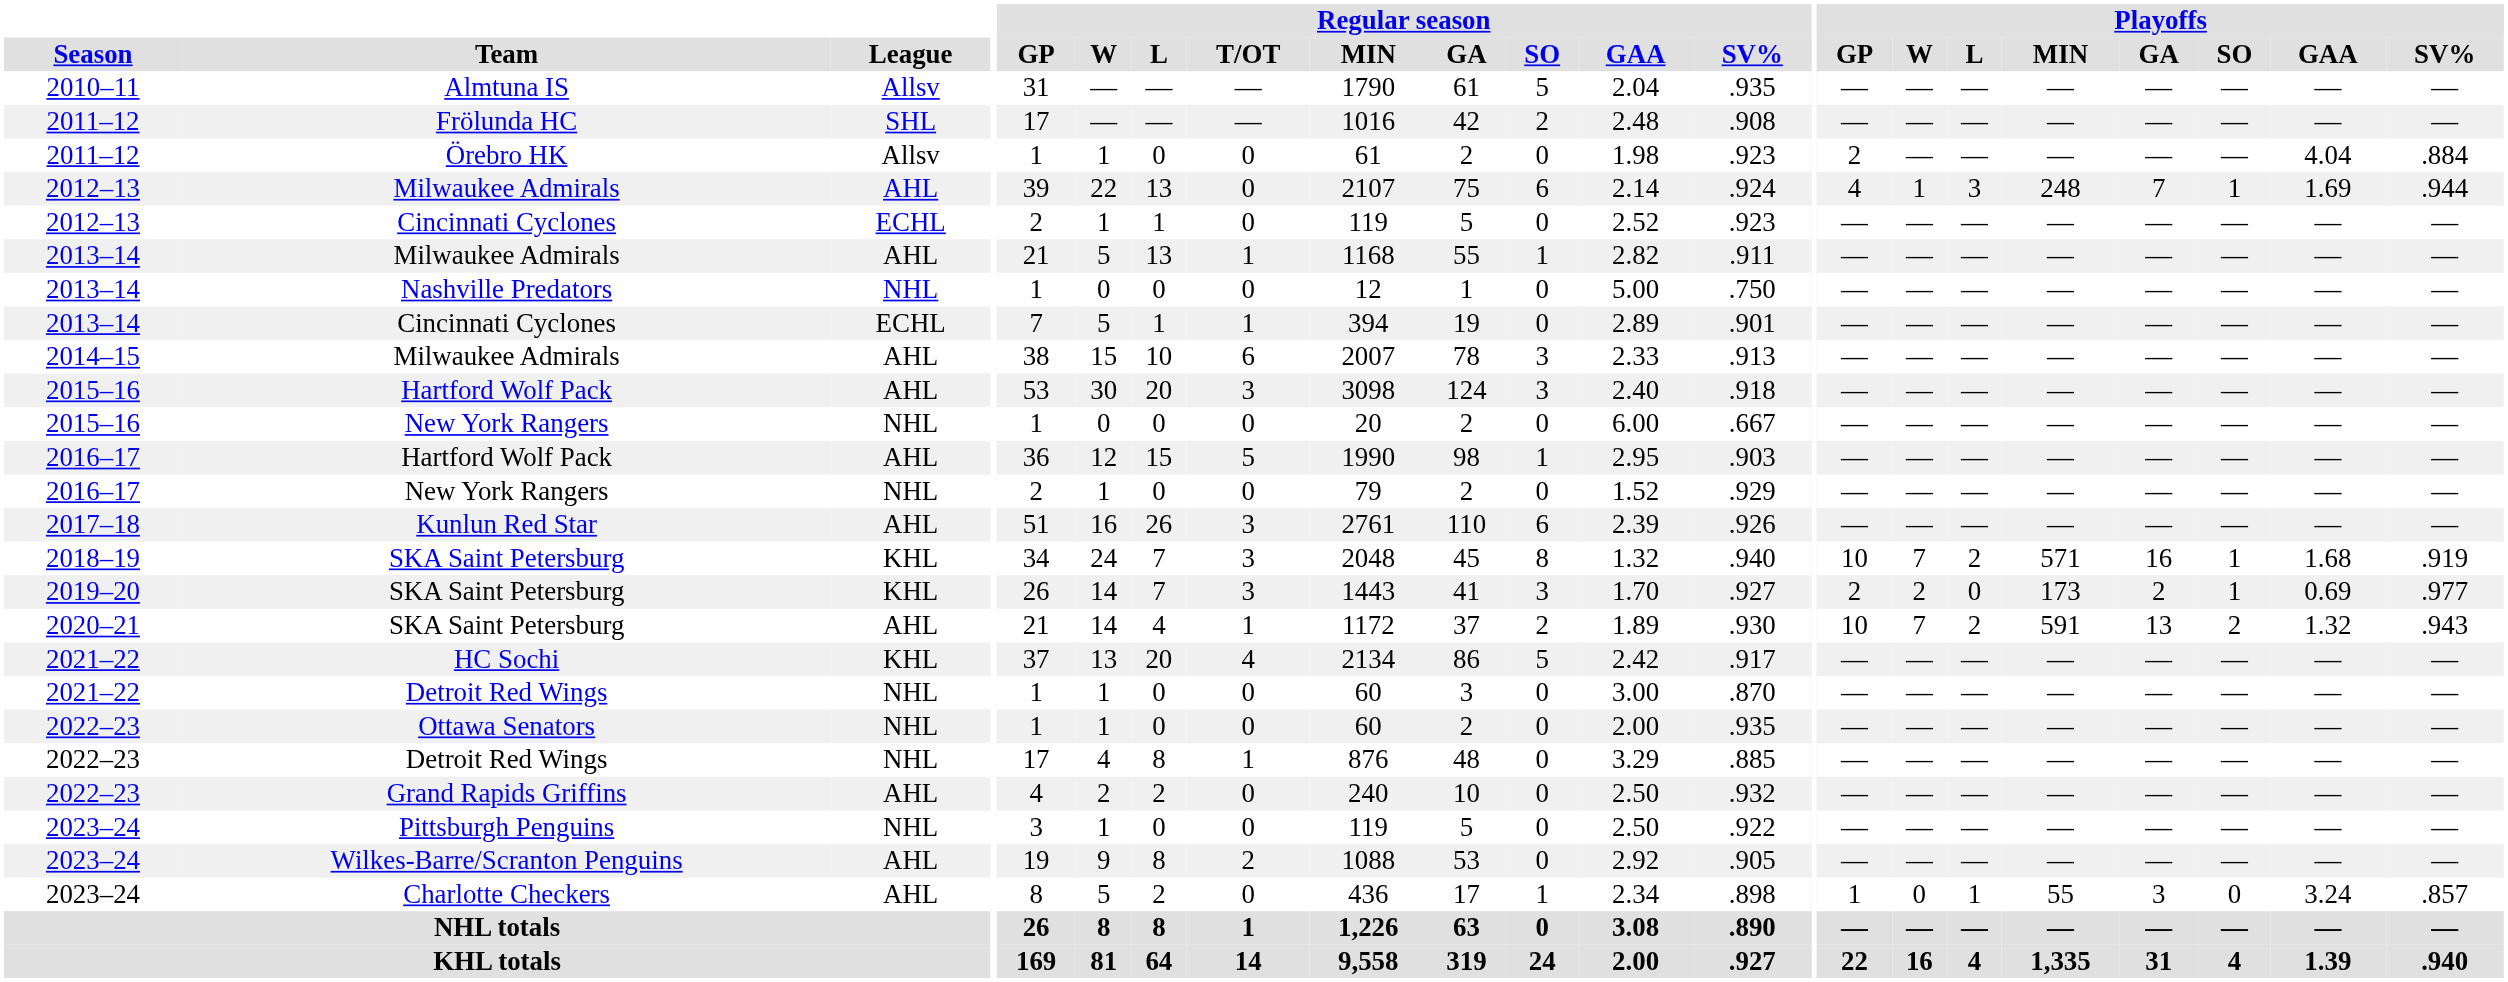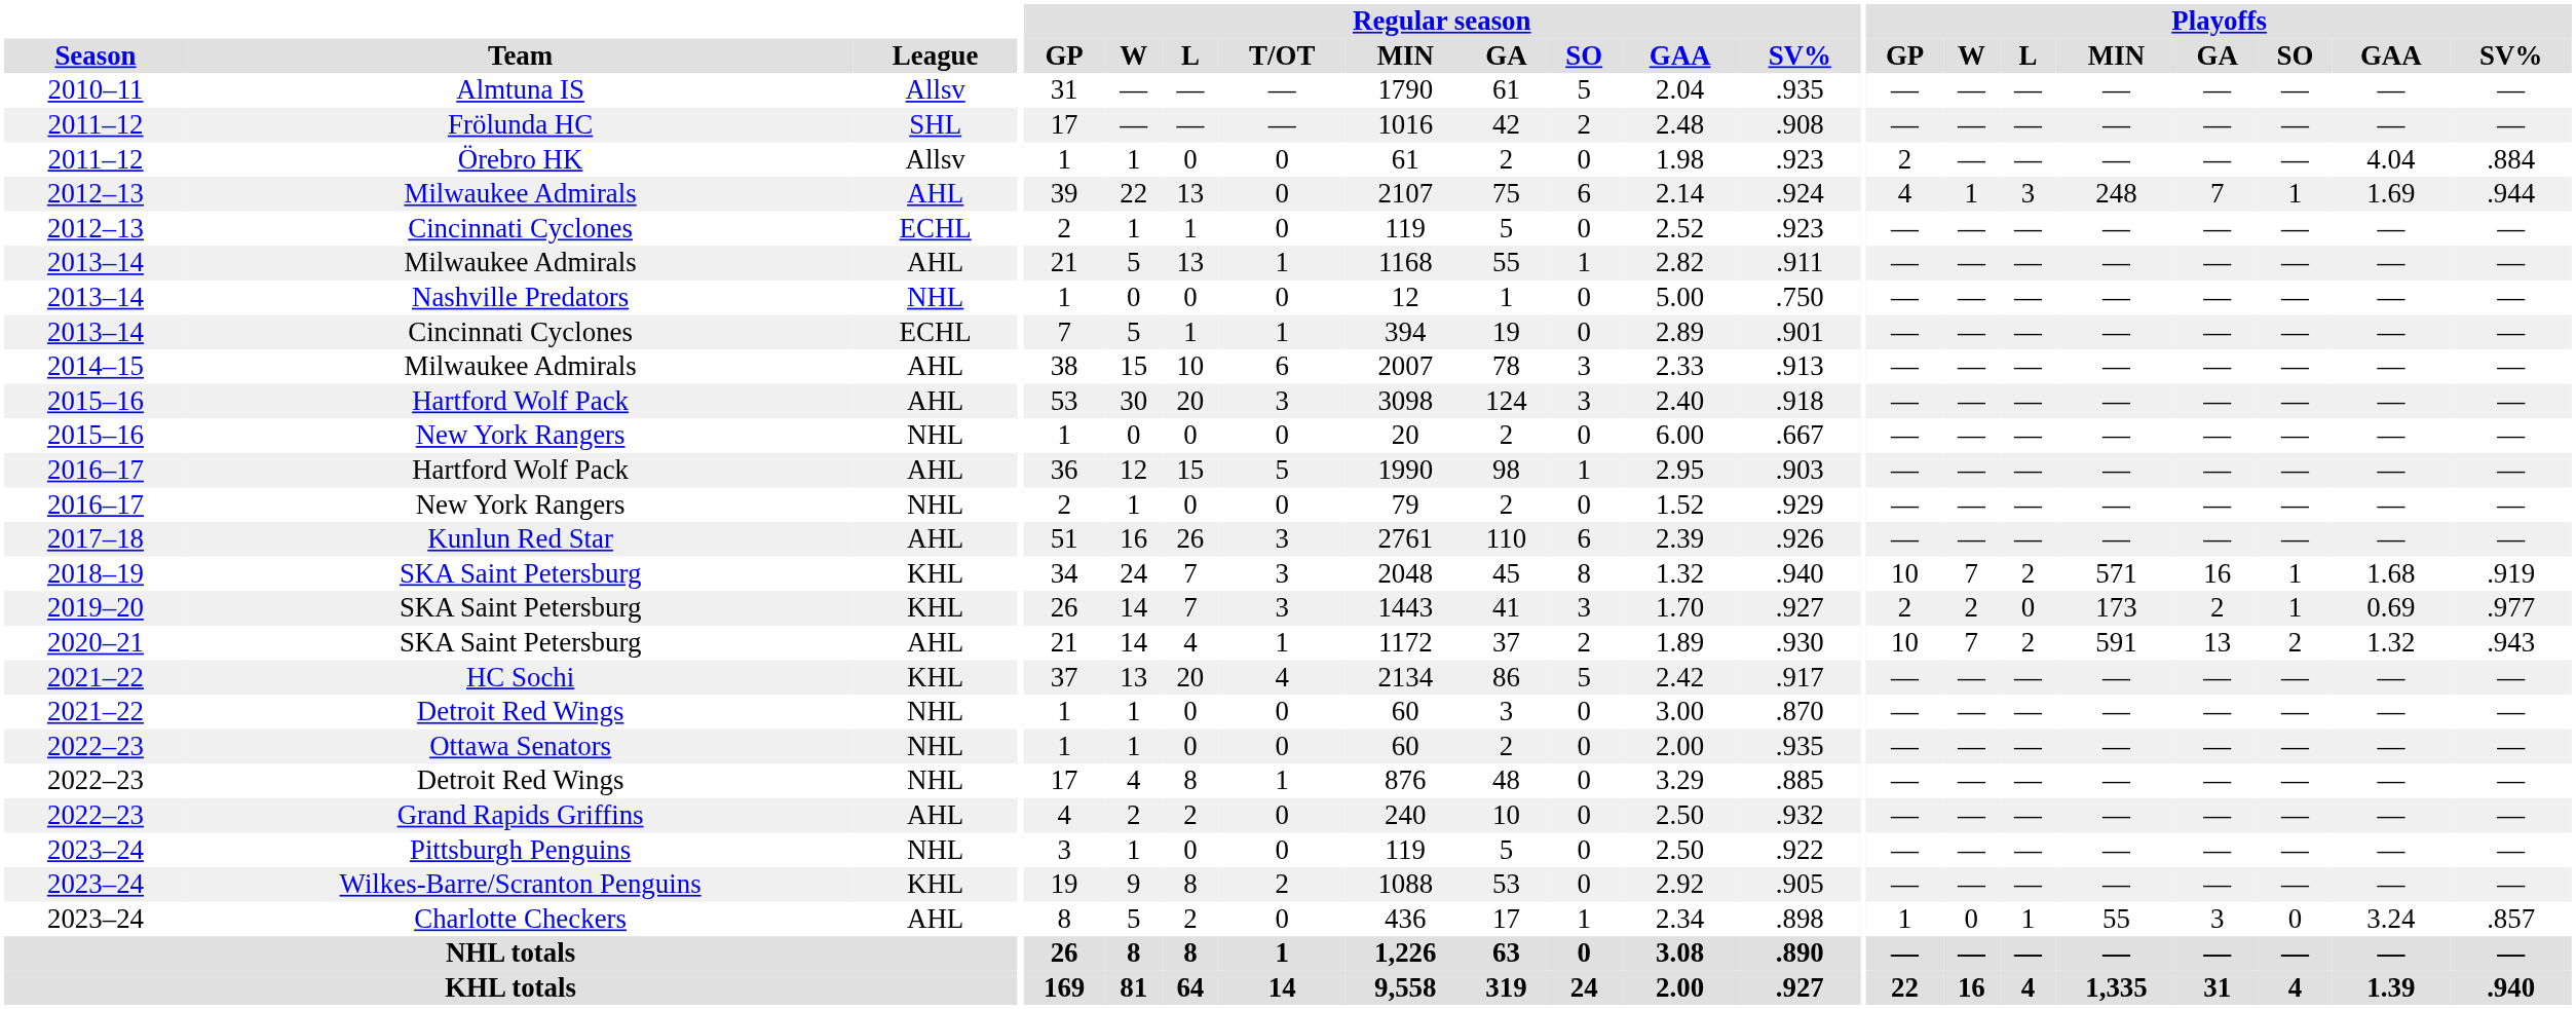 <table border="0" cellpadding="1" cellspacing="0" style="text-align:center; width:75%">
 <tr bgcolor="#e0e0e0">
 <th colspan="3" bgcolor="#ffffff"></th>
 <th rowspan="99" bgcolor="#ffffff"></th>
 <th colspan="9" bgcolor="#e0e0e0"><a href='#'>Regular season</a></th>
 <th rowspan="99" bgcolor="#ffffff"></th>
 <th colspan="8" bgcolor="#e0e0e0"><a href='#'>Playoffs</a></th>
 </tr>
 <tr bgcolor="#e0e0e0">
 <th><a href='#'>Season</a></th>
 <th>Team</th>
 <th>League</th>
 <th>GP</th>
 <th>W</th>
 <th>L</th>
 <th>T/OT</th>
 <th>MIN</th>
 <th>GA</th>
 <th><a href='#'>SO</a></th>
 <th><a href='#'>GAA</a></th>
 <th><a href='#'>SV%</a></th>
 <th>GP</th>
 <th>W</th>
 <th>L</th>
 <th>MIN</th>
 <th>GA</th>
 <th>SO</th>
 <th>GAA</th>
 <th>SV%</th>
 </tr>
 <tr>
 <td><a href='#'>2010–11</a></td>
 <td><a href='#'>Almtuna IS</a></td>
 <td><a href='#'>Allsv</a></td>
 <td>31</td>
 <td>—</td>
 <td>—</td>
 <td>—</td>
 <td>1790</td>
 <td>61</td>
 <td>5</td>
 <td>2.04</td>
 <td>.935</td>
 <td>—</td>
 <td>—</td>
 <td>—</td>
 <td>—</td>
 <td>—</td>
 <td>—</td>
 <td>—</td>
 <td>—</td>
 </tr>
 <tr bgcolor="#f0f0f0">
 <td><a href='#'>2011–12</a></td>
 <td><a href='#'>Frölunda HC</a></td>
 <td><a href='#'>SHL</a></td>
 <td>17</td>
 <td>—</td>
 <td>—</td>
 <td>—</td>
 <td>1016</td>
 <td>42</td>
 <td>2</td>
 <td>2.48</td>
 <td>.908</td>
 <td>—</td>
 <td>—</td>
 <td>—</td>
 <td>—</td>
 <td>—</td>
 <td>—</td>
 <td>—</td>
 <td>—</td>
 </tr>
 <tr>
 <td><a href='#'>2011–12</a></td>
 <td><a href='#'>Örebro HK</a></td>
 <td>Allsv</td>
 <td>1</td>
 <td>1</td>
 <td>0</td>
 <td>0</td>
 <td>61</td>
 <td>2</td>
 <td>0</td>
 <td>1.98</td>
 <td>.923</td>
 <td>2</td>
 <td>—</td>
 <td>—</td>
 <td>—</td>
 <td>—</td>
 <td>—</td>
 <td>4.04</td>
 <td>.884</td>
 </tr>
 <tr bgcolor="#f0f0f0">
 <td><a href='#'>2012–13</a></td>
 <td><a href='#'>Milwaukee Admirals</a></td>
 <td><a href='#'>AHL</a></td>
 <td>39</td>
 <td>22</td>
 <td>13</td>
 <td>0</td>
 <td>2107</td>
 <td>75</td>
 <td>6</td>
 <td>2.14</td>
 <td>.924</td>
 <td>4</td>
 <td>1</td>
 <td>3</td>
 <td>248</td>
 <td>7</td>
 <td>1</td>
 <td>1.69</td>
 <td>.944</td>
 </tr>
 <tr>
 <td><a href='#'>2012–13</a></td>
 <td><a href='#'>Cincinnati Cyclones</a></td>
 <td><a href='#'>ECHL</a></td>
 <td>2</td>
 <td>1</td>
 <td>1</td>
 <td>0</td>
 <td>119</td>
 <td>5</td>
 <td>0</td>
 <td>2.52</td>
 <td>.923</td>
 <td>—</td>
 <td>—</td>
 <td>—</td>
 <td>—</td>
 <td>—</td>
 <td>—</td>
 <td>—</td>
 <td>—</td>
 </tr>
 <tr bgcolor="#f0f0f0">
 <td><a href='#'>2013–14</a></td>
 <td>Milwaukee Admirals</td>
 <td>AHL</td>
 <td>21</td>
 <td>5</td>
 <td>13</td>
 <td>1</td>
 <td>1168</td>
 <td>55</td>
 <td>1</td>
 <td>2.82</td>
 <td>.911</td>
 <td>—</td>
 <td>—</td>
 <td>—</td>
 <td>—</td>
 <td>—</td>
 <td>—</td>
 <td>—</td>
 <td>—</td>
 </tr>
 <tr>
 <td><a href='#'>2013–14</a></td>
 <td><a href='#'>Nashville Predators</a></td>
 <td><a href='#'>NHL</a></td>
 <td>1</td>
 <td>0</td>
 <td>0</td>
 <td>0</td>
 <td>12</td>
 <td>1</td>
 <td>0</td>
 <td>5.00</td>
 <td>.750</td>
 <td>—</td>
 <td>—</td>
 <td>—</td>
 <td>—</td>
 <td>—</td>
 <td>—</td>
 <td>—</td>
 <td>—</td>
 </tr>
 <tr bgcolor="#f0f0f0">
 <td><a href='#'>2013–14</a></td>
 <td>Cincinnati Cyclones</td>
 <td>ECHL</td>
 <td>7</td>
 <td>5</td>
 <td>1</td>
 <td>1</td>
 <td>394</td>
 <td>19</td>
 <td>0</td>
 <td>2.89</td>
 <td>.901</td>
 <td>—</td>
 <td>—</td>
 <td>—</td>
 <td>—</td>
 <td>—</td>
 <td>—</td>
 <td>—</td>
 <td>—</td>
 </tr>
 <tr>
 <td><a href='#'>2014–15</a></td>
 <td>Milwaukee Admirals</td>
 <td>AHL</td>
 <td>38</td>
 <td>15</td>
 <td>10</td>
 <td>6</td>
 <td>2007</td>
 <td>78</td>
 <td>3</td>
 <td>2.33</td>
 <td>.913</td>
 <td>—</td>
 <td>—</td>
 <td>—</td>
 <td>—</td>
 <td>—</td>
 <td>—</td>
 <td>—</td>
 <td>—</td>
 </tr>
 <tr bgcolor="#f0f0f0">
 <td><a href='#'>2015–16</a></td>
 <td><a href='#'>Hartford Wolf Pack</a></td>
 <td>AHL</td>
 <td>53</td>
 <td>30</td>
 <td>20</td>
 <td>3</td>
 <td>3098</td>
 <td>124</td>
 <td>3</td>
 <td>2.40</td>
 <td>.918</td>
 <td>—</td>
 <td>—</td>
 <td>—</td>
 <td>—</td>
 <td>—</td>
 <td>—</td>
 <td>—</td>
 <td>—</td>
 </tr>
 <tr>
 <td><a href='#'>2015–16</a></td>
 <td><a href='#'>New York Rangers</a></td>
 <td>NHL</td>
 <td>1</td>
 <td>0</td>
 <td>0</td>
 <td>0</td>
 <td>20</td>
 <td>2</td>
 <td>0</td>
 <td>6.00</td>
 <td>.667</td>
 <td>—</td>
 <td>—</td>
 <td>—</td>
 <td>—</td>
 <td>—</td>
 <td>—</td>
 <td>—</td>
 <td>—</td>
 </tr>
 <tr bgcolor="#f0f0f0">
 <td><a href='#'>2016–17</a></td>
 <td>Hartford Wolf Pack</td>
 <td>AHL</td>
 <td>36</td>
 <td>12</td>
 <td>15</td>
 <td>5</td>
 <td>1990</td>
 <td>98</td>
 <td>1</td>
 <td>2.95</td>
 <td>.903</td>
 <td>—</td>
 <td>—</td>
 <td>—</td>
 <td>—</td>
 <td>—</td>
 <td>—</td>
 <td>—</td>
 <td>—</td>
 </tr>
 <tr>
 <td><a href='#'>2016–17</a></td>
 <td>New York Rangers</td>
 <td>NHL</td>
 <td>2</td>
 <td>1</td>
 <td>0</td>
 <td>0</td>
 <td>79</td>
 <td>2</td>
 <td>0</td>
 <td>1.52</td>
 <td>.929</td>
 <td>—</td>
 <td>—</td>
 <td>—</td>
 <td>—</td>
 <td>—</td>
 <td>—</td>
 <td>—</td>
 <td>—</td>
 </tr>
 <tr bgcolor="#f0f0f0">
 <td><a href='#'>2017–18</a></td>
 <td><a href='#'>Kunlun Red Star</a></td>
 <td>AHL</td>
 <td>51</td>
 <td>16</td>
 <td>26</td>
 <td>3</td>
 <td>2761</td>
 <td>110</td>
 <td>6</td>
 <td>2.39</td>
 <td>.926</td>
 <td>—</td>
 <td>—</td>
 <td>—</td>
 <td>—</td>
 <td>—</td>
 <td>—</td>
 <td>—</td>
 <td>—</td>
 </tr>
 <tr>
 <td><a href='#'>2018–19</a></td>
 <td><a href='#'>SKA Saint Petersburg</a></td>
 <td>KHL</td>
 <td>34</td>
 <td>24</td>
 <td>7</td>
 <td>3</td>
 <td>2048</td>
 <td>45</td>
 <td>8</td>
 <td>1.32</td>
 <td>.940</td>
 <td>10</td>
 <td>7</td>
 <td>2</td>
 <td>571</td>
 <td>16</td>
 <td>1</td>
 <td>1.68</td>
 <td>.919</td>
 </tr>
 <tr bgcolor="#f0f0f0">
 <td><a href='#'>2019–20</a></td>
 <td>SKA Saint Petersburg</td>
 <td>KHL</td>
 <td>26</td>
 <td>14</td>
 <td>7</td>
 <td>3</td>
 <td>1443</td>
 <td>41</td>
 <td>3</td>
 <td>1.70</td>
 <td>.927</td>
 <td>2</td>
 <td>2</td>
 <td>0</td>
 <td>173</td>
 <td>2</td>
 <td>1</td>
 <td>0.69</td>
 <td>.977</td>
 </tr>
 <tr>
 <td><a href='#'>2020–21</a></td>
 <td>SKA Saint Petersburg</td>
 <td>AHL</td>
 <td>21</td>
 <td>14</td>
 <td>4</td>
 <td>1</td>
 <td>1172</td>
 <td>37</td>
 <td>2</td>
 <td>1.89</td>
 <td>.930</td>
 <td>10</td>
 <td>7</td>
 <td>2</td>
 <td>591</td>
 <td>13</td>
 <td>2</td>
 <td>1.32</td>
 <td>.943</td>
 </tr>
 <tr bgcolor="#f0f0f0">
 <td><a href='#'>2021–22</a></td>
 <td><a href='#'>HC Sochi</a></td>
 <td>KHL</td>
 <td>37</td>
 <td>13</td>
 <td>20</td>
 <td>4</td>
 <td>2134</td>
 <td>86</td>
 <td>5</td>
 <td>2.42</td>
 <td>.917</td>
 <td>—</td>
 <td>—</td>
 <td>—</td>
 <td>—</td>
 <td>—</td>
 <td>—</td>
 <td>—</td>
 <td>—</td>
 </tr>
 <tr>
 <td><a href='#'>2021–22</a></td>
 <td><a href='#'>Detroit Red Wings</a></td>
 <td>NHL</td>
 <td>1</td>
 <td>1</td>
 <td>0</td>
 <td>0</td>
 <td>60</td>
 <td>3</td>
 <td>0</td>
 <td>3.00</td>
 <td>.870</td>
 <td>—</td>
 <td>—</td>
 <td>—</td>
 <td>—</td>
 <td>—</td>
 <td>—</td>
 <td>—</td>
 <td>—</td>
 </tr>
 <tr bgcolor="#f0f0f0">
 <td><a href='#'>2022–23</a></td>
 <td><a href='#'>Ottawa Senators</a></td>
 <td>NHL</td>
 <td>1</td>
 <td>1</td>
 <td>0</td>
 <td>0</td>
 <td>60</td>
 <td>2</td>
 <td>0</td>
 <td>2.00</td>
 <td>.935</td>
 <td>—</td>
 <td>—</td>
 <td>—</td>
 <td>—</td>
 <td>—</td>
 <td>—</td>
 <td>—</td>
 <td>—</td>
 </tr>
 <tr>
 <td>2022–23</td>
 <td>Detroit Red Wings</td>
 <td>NHL</td>
 <td>17</td>
 <td>4</td>
 <td>8</td>
 <td>1</td>
 <td>876</td>
 <td>48</td>
 <td>0</td>
 <td>3.29</td>
 <td>.885</td>
 <td>—</td>
 <td>—</td>
 <td>—</td>
 <td>—</td>
 <td>—</td>
 <td>—</td>
 <td>—</td>
 <td>—</td>
 </tr>
 <tr bgcolor="#f0f0f0">
 <td><a href='#'>2022–23</a></td>
 <td><a href='#'>Grand Rapids Griffins</a></td>
 <td>AHL</td>
 <td>4</td>
 <td>2</td>
 <td>2</td>
 <td>0</td>
 <td>240</td>
 <td>10</td>
 <td>0</td>
 <td>2.50</td>
 <td>.932</td>
 <td>—</td>
 <td>—</td>
 <td>—</td>
 <td>—</td>
 <td>—</td>
 <td>—</td>
 <td>—</td>
 <td>—</td>
 </tr>
 <tr>
 <td><a href='#'>2023–24</a></td>
 <td><a href='#'>Pittsburgh Penguins</a></td>
 <td>NHL</td>
 <td>3</td>
 <td>1</td>
 <td>0</td>
 <td>0</td>
 <td>119</td>
 <td>5</td>
 <td>0</td>
 <td>2.50</td>
 <td>.922</td>
 <td>—</td>
 <td>—</td>
 <td>—</td>
 <td>—</td>
 <td>—</td>
 <td>—</td>
 <td>—</td>
 <td>—</td>
 </tr>
 <tr bgcolor="#f0f0f0">
 <td><a href='#'>2023–24</a></td>
 <td><a href='#'>Wilkes-Barre/Scranton Penguins</a></td>
-<td>AHL</td>
+<td>KHL</td>
 <td>19</td>
 <td>9</td>
 <td>8</td>
 <td>2</td>
 <td>1088</td>
 <td>53</td>
 <td>0</td>
 <td>2.92</td>
 <td>.905</td>
 <td>—</td>
 <td>—</td>
 <td>—</td>
 <td>—</td>
 <td>—</td>
 <td>—</td>
 <td>—</td>
 <td>—</td>
 </tr>
 <tr>
 <td>2023–24</td>
 <td><a href='#'>Charlotte Checkers</a></td>
 <td>AHL</td>
 <td>8</td>
 <td>5</td>
 <td>2</td>
 <td>0</td>
 <td>436</td>
 <td>17</td>
 <td>1</td>
 <td>2.34</td>
 <td>.898</td>
 <td>1</td>
 <td>0</td>
 <td>1</td>
 <td>55</td>
 <td>3</td>
 <td>0</td>
 <td>3.24</td>
 <td>.857</td>
 </tr>
 <tr bgcolor="#e0e0e0">
 <th colspan="3">NHL totals</th>
 <th>26</th>
 <th>8</th>
 <th>8</th>
 <th>1</th>
 <th>1,226</th>
 <th>63</th>
 <th>0</th>
 <th>3.08</th>
 <th>.890</th>
 <th>—</th>
 <th>—</th>
 <th>—</th>
 <th>—</th>
 <th>—</th>
 <th>—</th>
 <th>—</th>
 <th>—</th>
 </tr>
 <tr bgcolor="#e0e0e0">
 <th colspan="3">KHL totals</th>
 <th>169</th>
 <th>81</th>
 <th>64</th>
 <th>14</th>
 <th>9,558</th>
 <th>319</th>
 <th>24</th>
 <th>2.00</th>
 <th>.927</th>
 <th>22</th>
 <th>16</th>
 <th>4</th>
 <th>1,335</th>
 <th>31</th>
 <th>4</th>
 <th>1.39</th>
 <th>.940</th>
 </tr>
 </table>
